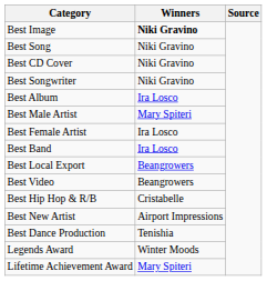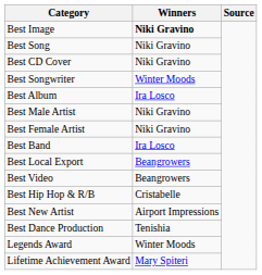 <table class="wikitable">
 <tr>
 <th>Category</th>
 <th>Winners</th>
 <th>Source</th>
 </tr>
 <tr>
 <td>Best Image</td>
 <td><strong>Niki Gravino</strong></td>
 <td rowspan="15"></td>
 </tr>
 <tr>
 <td>Best Song</td>
 <td>Niki Gravino</td>
 </tr>
 <tr>
 <td>Best CD Cover</td>
 <td>Niki Gravino</td>
 </tr>
 <tr>
 <td>Best Songwriter</td>
-<td>Niki Gravino</td>
+<td><a href='#'>Winter Moods</a></td>
 </tr>
 <tr>
 <td>Best Album</td>
 <td><a href='#'>Ira Losco</a></td>
 </tr>
 <tr>
 <td>Best Male Artist</td>
-<td><a href='#'>Mary Spiteri</a></td>
+<td>Niki Gravino</td>
 </tr>
 <tr>
 <td>Best Female Artist</td>
-<td>Ira Losco</td>
+<td>Niki Gravino</td>
 </tr>
 <tr>
 <td>Best Band</td>
 <td><a href='#'>Ira Losco</a></td>
 </tr>
 <tr>
 <td>Best Local Export</td>
 <td><a href='#'>Beangrowers</a></td>
 </tr>
 <tr>
 <td>Best Video</td>
 <td>Beangrowers</td>
 </tr>
 <tr>
 <td>Best Hip Hop & R/B</td>
 <td>Cristabelle</td>
 </tr>
 <tr>
 <td>Best New Artist</td>
 <td>Airport Impressions</td>
 </tr>
 <tr>
 <td>Best Dance Production</td>
 <td>Tenishia</td>
 </tr>
 <tr>
 <td>Legends Award</td>
 <td>Winter Moods</td>
 </tr>
 <tr>
 <td>Lifetime Achievement Award</td>
 <td><a href='#'>Mary Spiteri</a></td>
 </tr>
 </table>
